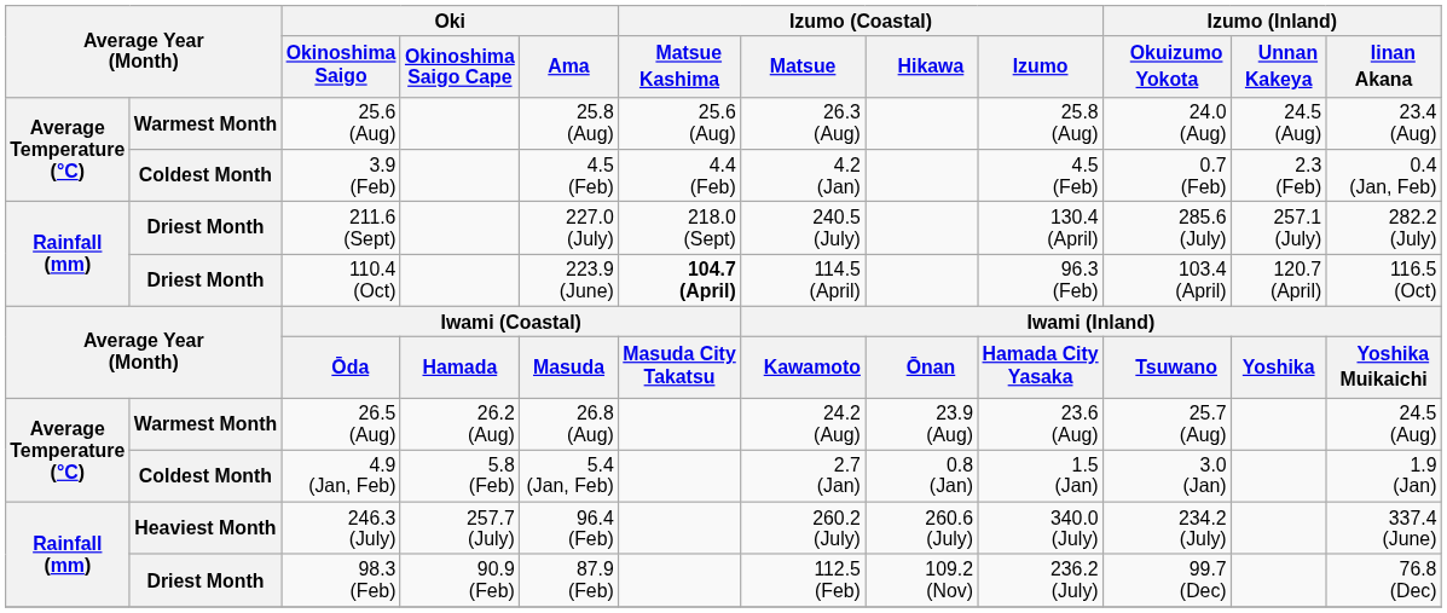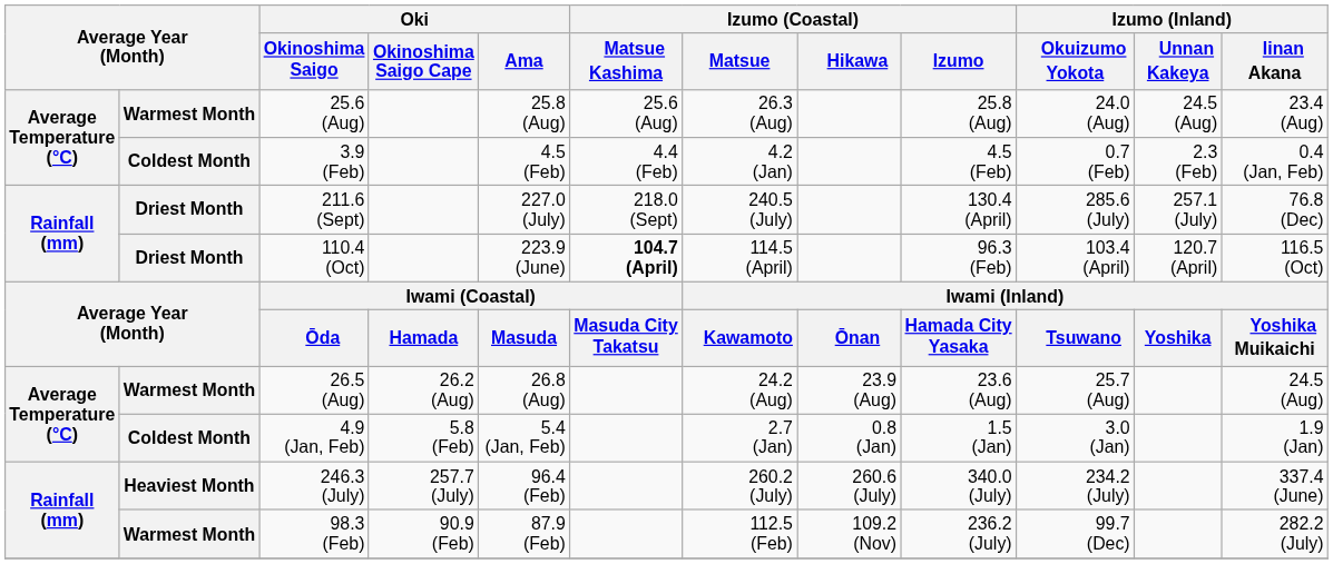 <table class="wikitable" style="font-size:smaller; text-align:right; white-space:nowrap">
 <tr>
 <th rowspan="2" colspan="2">Average Year <br> (Month)</th>
 <th colspan="3">Oki</th>
 <th colspan="4">Izumo (Coastal)</th>
 <th colspan="3">Izumo (Inland)</th>
 </tr>
 <tr>
 <th><a href='#'>Okinoshima</a><br><a href='#'>Saigo</a> 　</th>
 <th><a href='#'>Okinoshima</a><br><a href='#'>Saigo Cape</a></th>
 <th><a href='#'>Ama</a>　</th>
 <th>　<a href='#'>Matsue</a><br><a href='#'>Kashima</a>　</th>
 <th><a href='#'>Matsue</a></th>
 <th>　<a href='#'>Hikawa</a>　</th>
 <th><a href='#'>Izumo</a></th>
 <th>　<a href='#'>Okuizumo</a><br><a href='#'>Yokota</a>　</th>
 <th>　<a href='#'>Unnan</a><br><a href='#'>Kakeya</a>　</th>
 <th>　<a href='#'>Iinan</a><br>Akana　</th>
 </tr>
 <tr>
 <th rowspan="2">Average<br>Temperature<br>(<a href='#'>°C</a>)</th>
 <th>Warmest Month</th>
 <td>25.6<br>(Aug)</td>
 <td></td>
 <td>25.8<br>(Aug)</td>
 <td>25.6<br>(Aug)</td>
 <td>26.3<br>(Aug)</td>
 <td></td>
 <td>25.8<br>(Aug)</td>
 <td>24.0<br>(Aug)</td>
 <td>24.5<br>(Aug)</td>
 <td>23.4<br>(Aug)</td>
 </tr>
 <tr>
 <th>Coldest Month</th>
 <td>3.9<br>(Feb)</td>
 <td></td>
 <td>4.5<br>(Feb)</td>
 <td>4.4<br>(Feb)</td>
 <td>4.2<br>(Jan)</td>
 <td></td>
 <td>4.5<br>(Feb)</td>
 <td>0.7<br>(Feb)</td>
 <td>2.3<br>(Feb)</td>
 <td>0.4<br>(Jan, Feb)</td>
 </tr>
 <tr>
 <th rowspan="2"><a href='#'>Rainfall</a><br>(<a href='#'>mm</a>)</th>
 <th>Driest Month</th>
 <td>211.6<br>(Sept)</td>
 <td></td>
 <td>227.0<br>(July)</td>
 <td>218.0<br>(Sept)</td>
 <td>240.5<br>(July)</td>
 <td></td>
 <td>130.4<br>(April)</td>
 <td>285.6<br>(July)</td>
 <td>257.1<br>(July)</td>
-<td>282.2<br>(July)</td>
+<td>76.8<br>(Dec)</td>
 </tr>
 <tr>
 <th>Driest Month</th>
 <td>110.4<br>(Oct)</td>
 <td></td>
 <td>223.9<br>(June)</td>
 <td><strong>104.7<br>(April)</strong></td>
 <td>114.5<br>(April)</td>
 <td></td>
 <td>96.3<br>(Feb)</td>
 <td>103.4<br>(April)</td>
 <td>120.7<br>(April)</td>
 <td>116.5<br>(Oct)</td>
 </tr>
 <tr>
 <th rowspan="2" colspan="2">Average Year<br> (Month)</th>
 <th colspan="4">Iwami (Coastal)</th>
 <th colspan="6">Iwami (Inland)</th>
 </tr>
 <tr>
 <th>　<a href='#'>Ōda</a> 　</th>
 <th><a href='#'>Hamada</a></th>
 <th><a href='#'>Masuda</a>　</th>
 <th><a href='#'>Masuda City</a><br><a href='#'>Takatsu</a>　</th>
 <th>　<a href='#'>Kawamoto</a></th>
 <th>　<a href='#'>Ōnan</a><br></th>
 <th><a href='#'>Hamada City</a><br><a href='#'>Yasaka</a>　</th>
 <th>　<a href='#'>Tsuwano</a>　</th>
 <th><a href='#'>Yoshika</a></th>
 <th>　<a href='#'>Yoshika</a><br>Muikaichi　</th>
 </tr>
 <tr>
 <th rowspan="2">Average<br>Temperature<br>(<a href='#'>°C</a>)</th>
 <th>Warmest Month</th>
 <td>26.5<br>(Aug)</td>
 <td>26.2<br>(Aug)</td>
 <td>26.8<br>(Aug)</td>
 <td></td>
 <td>24.2<br>(Aug)</td>
 <td>23.9<br>(Aug)</td>
 <td>23.6<br>(Aug)</td>
 <td>25.7<br>(Aug)</td>
 <td></td>
 <td>24.5<br>(Aug)</td>
 </tr>
 <tr>
 <th>Coldest Month</th>
 <td>4.9<br>(Jan, Feb)</td>
 <td>5.8<br>(Feb)</td>
 <td>5.4<br>(Jan, Feb)</td>
 <td></td>
 <td>2.7<br>(Jan)</td>
 <td>0.8<br>(Jan)</td>
 <td>1.5<br>(Jan)</td>
 <td>3.0<br>(Jan)</td>
 <td></td>
 <td>1.9<br>(Jan)</td>
 </tr>
 <tr>
 <th rowspan="2"><a href='#'>Rainfall</a><br>(<a href='#'>mm</a>)</th>
 <th>Heaviest Month</th>
 <td>246.3<br>(July)</td>
 <td>257.7<br>(July)</td>
 <td>96.4<br>(Feb)</td>
 <td></td>
 <td>260.2<br>(July)</td>
 <td>260.6<br>(July)</td>
 <td>340.0<br>(July)</td>
 <td>234.2<br>(July)</td>
 <td></td>
 <td>337.4<br>(June)</td>
 </tr>
 <tr>
-<th>Driest Month</th>
+<th>Warmest Month</th>
 <td>98.3<br>(Feb)</td>
 <td>90.9<br>(Feb)</td>
 <td>87.9<br>(Feb)</td>
 <td></td>
 <td>112.5<br>(Feb)</td>
 <td>109.2<br>(Nov)</td>
 <td>236.2<br>(July)</td>
 <td>99.7<br>(Dec)</td>
 <td></td>
-<td>76.8<br>(Dec)</td>
+<td>282.2<br>(July)</td>
 </tr>
 <tr>
 </tr>
 </table>
